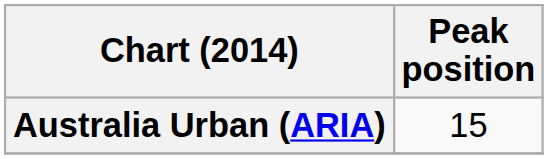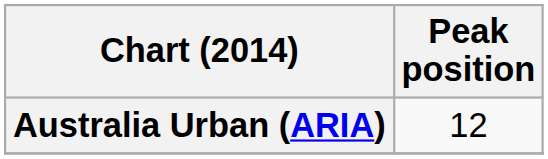 <table class="wikitable plainrowheaders sortable" style="text-align:center;">
 <tr>
 <th scope="col">Chart (2014)</th>
 <th scope="col">Peak<br>position</th>
 </tr>
 <tr>
 <th scope="row">Australia Urban (<a href='#'>ARIA</a>)</th>
-<td>15</td>
+<td>12</td>
 </tr>
 <tr>
 </tr>
 <tr>
 </tr>
 <tr>
 </tr>
 <tr>
 </tr>
 <tr>
 </tr>
 <tr>
 </tr>
 <tr>
 </tr>
 <tr>
 </tr>
 <tr>
 </tr>
 <tr>
 </tr>
 <tr>
 </tr>
 </table>
